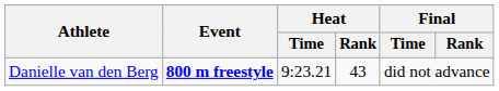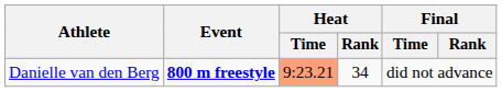 <table class=wikitable style="font-size:90%">
 <tr>
 <th rowspan="2">Athlete</th>
 <th rowspan="2">Event</th>
 <th colspan="2">Heat</th>
 <th colspan="2">Final</th>
 </tr>
 <tr style="font-size:95%">
 <th>Time</th>
 <th>Rank</th>
 <th>Time</th>
 <th>Rank</th>
 </tr>
 <tr align=center>
 <td align=left><a href='#'>Danielle van den Berg</a></td>
 <td align=left><strong><a href='#'>800 m freestyle</a></strong></td>
-<td>9:23.21</td>
-<td>43</td>
+<td style="background: lightsalmon;">9:23.21</td>
+<td>34</td>
 <td colspan=2>did not advance</td>
 </tr>
 </table>
